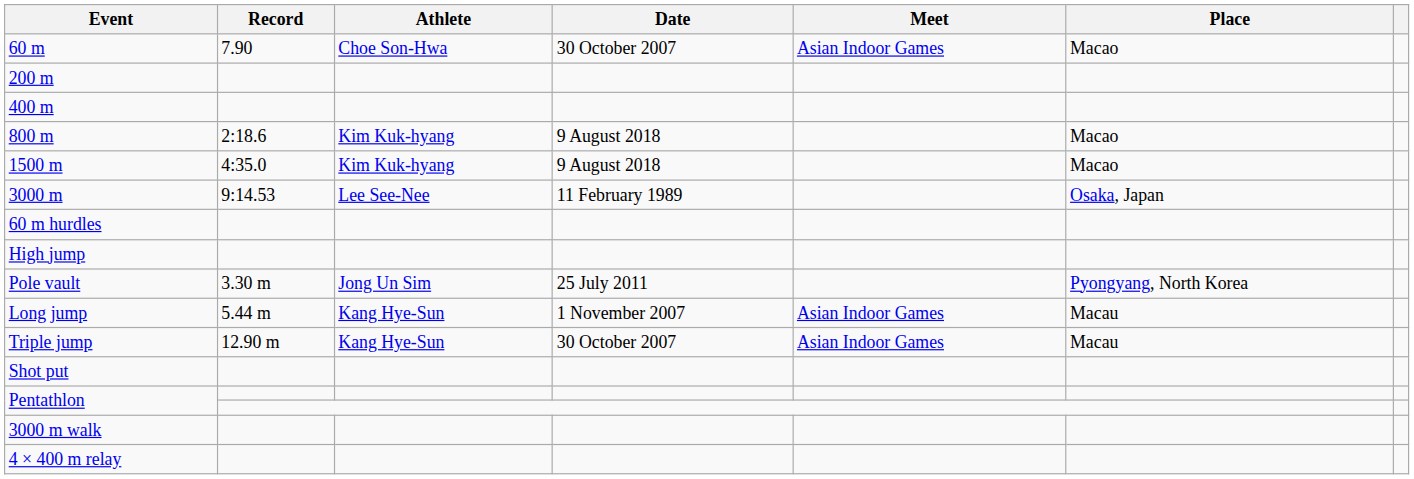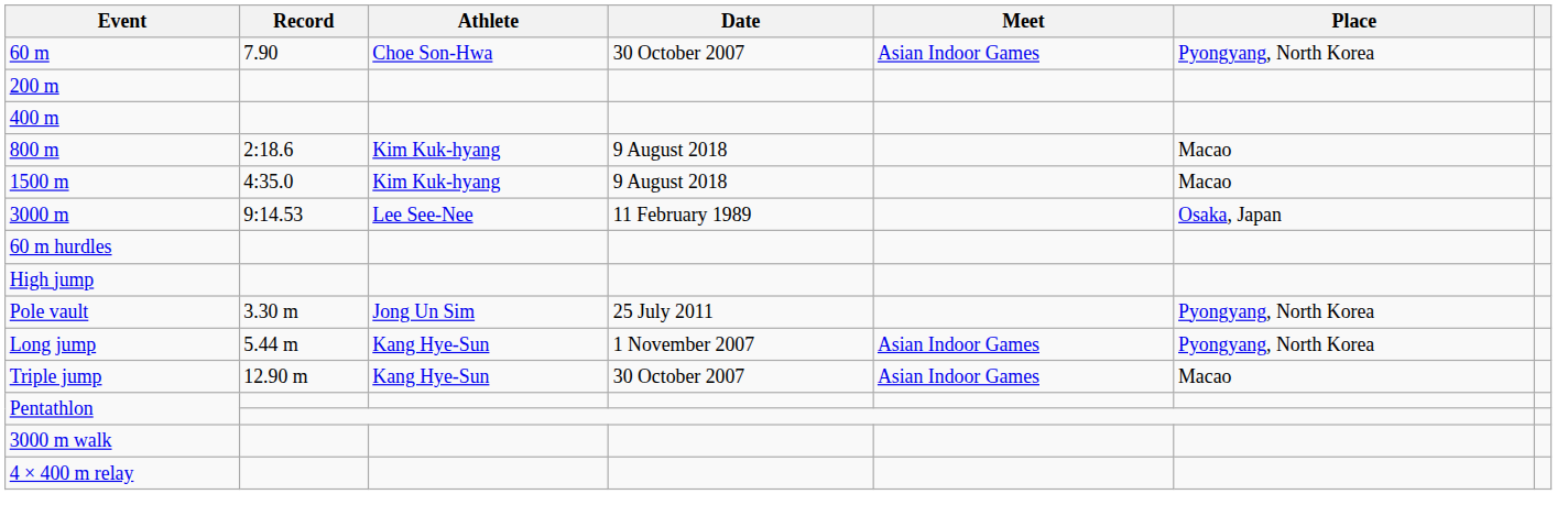 <table class="wikitable" style="font-size:95%; width: 95%;">
 <tr>
 <th>Event</th>
 <th>Record</th>
 <th>Athlete</th>
 <th>Date</th>
 <th>Meet</th>
 <th>Place</th>
 <th></th>
 </tr>
 <tr>
 <td><a href='#'>60 m</a></td>
 <td>7.90</td>
 <td><a href='#'>Choe Son-Hwa</a></td>
 <td>30 October 2007</td>
 <td><a href='#'>Asian Indoor Games</a></td>
-<td>Macao</td>
+<td><a href='#'>Pyongyang</a>, North Korea</td>
 <td></td>
 </tr>
 <tr>
 <td><a href='#'>200 m</a></td>
 <td></td>
 <td></td>
 <td></td>
 <td></td>
 <td></td>
 <td></td>
 </tr>
 <tr>
 <td><a href='#'>400 m</a></td>
 <td></td>
 <td></td>
 <td></td>
 <td></td>
 <td></td>
 <td></td>
 </tr>
 <tr>
 <td><a href='#'>800 m</a></td>
 <td>2:18.6 </td>
 <td><a href='#'>Kim Kuk-hyang</a></td>
 <td>9 August 2018</td>
 <td></td>
 <td>Macao</td>
 <td></td>
 </tr>
 <tr>
 <td><a href='#'>1500 m</a></td>
 <td>4:35.0 </td>
 <td><a href='#'>Kim Kuk-hyang</a></td>
 <td>9 August 2018</td>
 <td></td>
 <td>Macao</td>
 <td></td>
 </tr>
 <tr>
 <td><a href='#'>3000 m</a></td>
 <td>9:14.53</td>
 <td><a href='#'>Lee See-Nee</a></td>
 <td>11 February 1989</td>
 <td></td>
 <td><a href='#'>Osaka</a>, Japan</td>
 <td></td>
 </tr>
 <tr>
 <td><a href='#'>60 m hurdles</a></td>
 <td></td>
 <td></td>
 <td></td>
 <td></td>
 <td></td>
 <td></td>
 </tr>
 <tr>
 <td><a href='#'>High jump</a></td>
 <td></td>
 <td></td>
 <td></td>
 <td></td>
 <td></td>
 <td></td>
 </tr>
 <tr>
 <td><a href='#'>Pole vault</a></td>
 <td>3.30 m</td>
 <td><a href='#'>Jong Un Sim</a></td>
 <td>25 July 2011</td>
 <td></td>
 <td><a href='#'>Pyongyang</a>, North Korea</td>
 <td></td>
 </tr>
 <tr>
 <td><a href='#'>Long jump</a></td>
 <td>5.44 m</td>
 <td><a href='#'>Kang Hye-Sun</a></td>
 <td>1 November 2007</td>
 <td><a href='#'>Asian Indoor Games</a></td>
-<td>Macau</td>
+<td><a href='#'>Pyongyang</a>, North Korea</td>
 <td></td>
 </tr>
 <tr>
 <td><a href='#'>Triple jump</a></td>
 <td>12.90 m</td>
 <td><a href='#'>Kang Hye-Sun</a></td>
 <td>30 October 2007</td>
 <td><a href='#'>Asian Indoor Games</a></td>
-<td>Macau</td>
-<td></td>
-</tr>
-<tr>
-<td><a href='#'>Shot put</a></td>
-<td></td>
-<td></td>
-<td></td>
-<td></td>
-<td></td>
+<td>Macao</td>
 <td></td>
 </tr>
 <tr>
 <td rowspan=2><a href='#'>Pentathlon</a></td>
 <td></td>
 <td></td>
 <td></td>
 <td></td>
 <td></td>
 <td></td>
 </tr>
 <tr>
 <td colspan=5></td>
 <td></td>
 </tr>
 <tr>
 <td><a href='#'>3000 m walk</a></td>
 <td></td>
 <td></td>
 <td></td>
 <td></td>
 <td></td>
 <td></td>
 </tr>
 <tr>
 <td><a href='#'>4 × 400 m relay</a></td>
 <td></td>
 <td></td>
 <td></td>
 <td></td>
 <td></td>
 <td></td>
 </tr>
 </table>
